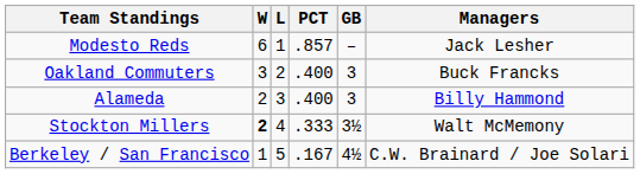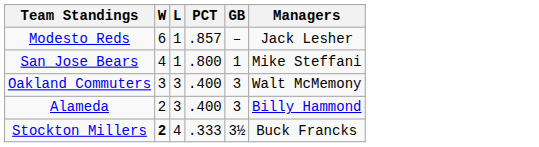 <table class="wikitable" style="text-align:center">
 <tr>
 <th>Team Standings</th>
 <th>W</th>
 <th>L</th>
 <th>PCT</th>
 <th>GB</th>
 <th>Managers</th>
 </tr>
 <tr>
 <td><a href='#'>Modesto Reds</a></td>
 <td>6</td>
 <td>1</td>
 <td>.857</td>
 <td>–</td>
 <td>Jack Lesher</td>
 </tr>
 <tr>
+<td><a href='#'>San Jose Bears</a></td>
+<td>4</td>
+<td>1</td>
+<td>.800</td>
+<td>1</td>
+<td>Mike Steffani</td>
+</tr>
+<tr>
 <td><a href='#'>Oakland Commuters</a></td>
 <td>3</td>
-<td>2</td>
+<td>3</td>
 <td>.400</td>
 <td>3</td>
-<td>Buck Francks</td>
+<td>Walt McMemony</td>
 </tr>
 <tr>
 <td><a href='#'>Alameda</a></td>
 <td>2</td>
 <td>3</td>
 <td>.400</td>
 <td>3</td>
 <td><a href='#'>Billy Hammond</a></td>
 </tr>
 <tr>
 <td><a href='#'>Stockton Millers</a></td>
 <td><strong>2</strong></td>
 <td>4</td>
 <td>.333</td>
 <td>3½</td>
-<td>Walt McMemony</td>
-</tr>
-<tr>
-<td><a href='#'>Berkeley</a> / <a href='#'>San Francisco</a></td>
-<td>1</td>
-<td>5</td>
-<td>.167</td>
-<td>4½</td>
-<td>C.W. Brainard / Joe Solari</td>
+<td>Buck Francks</td>
 </tr>
 </table>
